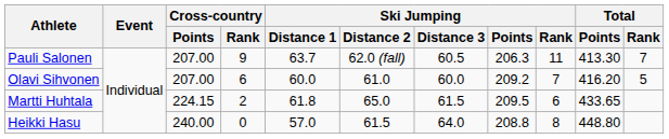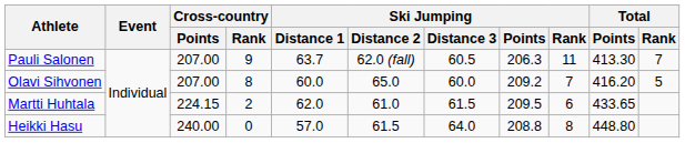 <table class="wikitable" style="font-size:90%">
 <tr>
 <th rowspan="2">Athlete</th>
 <th rowspan="2">Event</th>
 <th colspan="2">Cross-country</th>
 <th colspan="5">Ski Jumping</th>
 <th colspan="2">Total</th>
 </tr>
 <tr>
 <th>Points</th>
 <th>Rank</th>
 <th>Distance 1</th>
 <th>Distance 2</th>
 <th>Distance 3</th>
 <th>Points</th>
 <th>Rank</th>
 <th>Points</th>
 <th>Rank</th>
 </tr>
 <tr>
 <td><a href='#'>Pauli Salonen</a></td>
 <td rowspan="4">Individual</td>
 <td align="center">207.00</td>
 <td align="center">9</td>
 <td align="center">63.7</td>
 <td align="center">62.0 <em>(fall)</em></td>
 <td align="center">60.5</td>
 <td align="center">206.3</td>
 <td align="center">11</td>
 <td align="center">413.30</td>
 <td align="center">7</td>
 </tr>
 <tr>
 <td><a href='#'>Olavi Sihvonen</a></td>
 <td align="center">207.00</td>
-<td align="center">6</td>
+<td align="center">8</td>
 <td align="center">60.0</td>
-<td align="center">61.0</td>
+<td align="center">65.0</td>
 <td align="center">60.0</td>
 <td align="center">209.2</td>
 <td align="center">7</td>
 <td align="center">416.20</td>
 <td align="center">5</td>
 </tr>
 <tr>
 <td><a href='#'>Martti Huhtala</a></td>
 <td align="center">224.15</td>
 <td align="center">2</td>
-<td align="center">61.8</td>
-<td align="center">65.0</td>
+<td align="center">62.0</td>
+<td align="center">61.0</td>
 <td align="center">61.5</td>
 <td align="center">209.5</td>
 <td align="center">6</td>
 <td align="center">433.65</td>
 <td align="center"></td>
 </tr>
 <tr>
 <td><a href='#'>Heikki Hasu</a></td>
 <td align="center">240.00</td>
 <td align="center">0</td>
 <td align="center">57.0</td>
 <td align="center">61.5</td>
 <td align="center">64.0</td>
 <td align="center">208.8</td>
 <td align="center">8</td>
 <td align="center">448.80</td>
 <td align="center"></td>
 </tr>
 </table>
